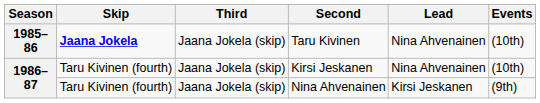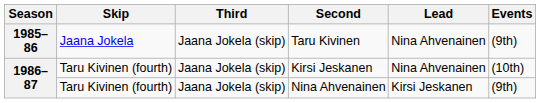 <table class="wikitable">
 <tr>
 <th scope="col" width=60>Season</th>
 <th scope="col">Skip</th>
 <th scope="col">Third</th>
 <th scope="col">Second</th>
 <th scope="col">Lead</th>
 <th scope="col">Events</th>
 </tr>
 <tr>
 <th scope="row">1985–86</th>
-<td><strong><a href='#'>Jaana Jokela</a></strong></td>
+<td><a href='#'>Jaana Jokela</a></td>
 <td>Jaana Jokela (skip)</td>
 <td>Taru Kivinen</td>
 <td>Nina Ahvenainen</td>
-<td> (10th)</td>
+<td> (9th)</td>
 </tr>
 <tr>
 <th scope="row" rowspan="2">1986–87</th>
 <td>Taru Kivinen (fourth)</td>
 <td>Jaana Jokela (skip)</td>
 <td>Kirsi Jeskanen</td>
 <td>Nina Ahvenainen</td>
 <td> (10th)</td>
 </tr>
 <tr>
 <td>Taru Kivinen (fourth)</td>
 <td>Jaana Jokela (skip)</td>
 <td>Nina Ahvenainen</td>
 <td>Kirsi Jeskanen</td>
 <td> (9th)</td>
 </tr>
 </table>
